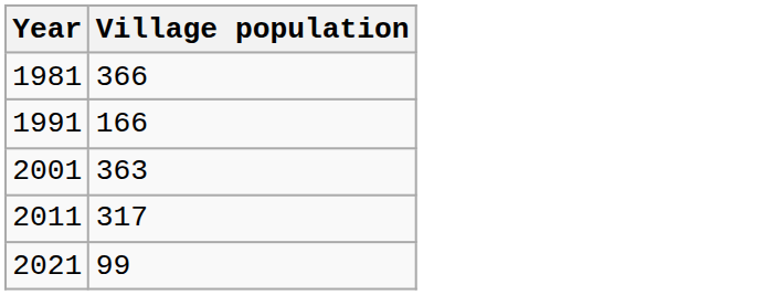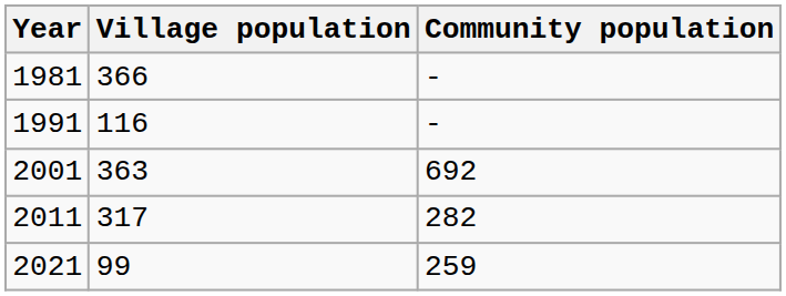 <table class="wikitable">
 <tr>
 <th>Year</th>
 <th>Village population</th>
+<th>Community population</th>
 </tr>
 <tr>
 <td>1981</td>
 <td>366</td>
+<td>-</td>
 </tr>
 <tr>
 <td>1991</td>
-<td>166</td>
+<td>116</td>
+<td>-</td>
 </tr>
 <tr>
 <td>2001</td>
 <td>363</td>
+<td>692</td>
 </tr>
 <tr>
 <td>2011</td>
 <td>317</td>
+<td>282</td>
 </tr>
 <tr>
 <td>2021</td>
 <td>99</td>
+<td>259</td>
 </tr>
 </table>
